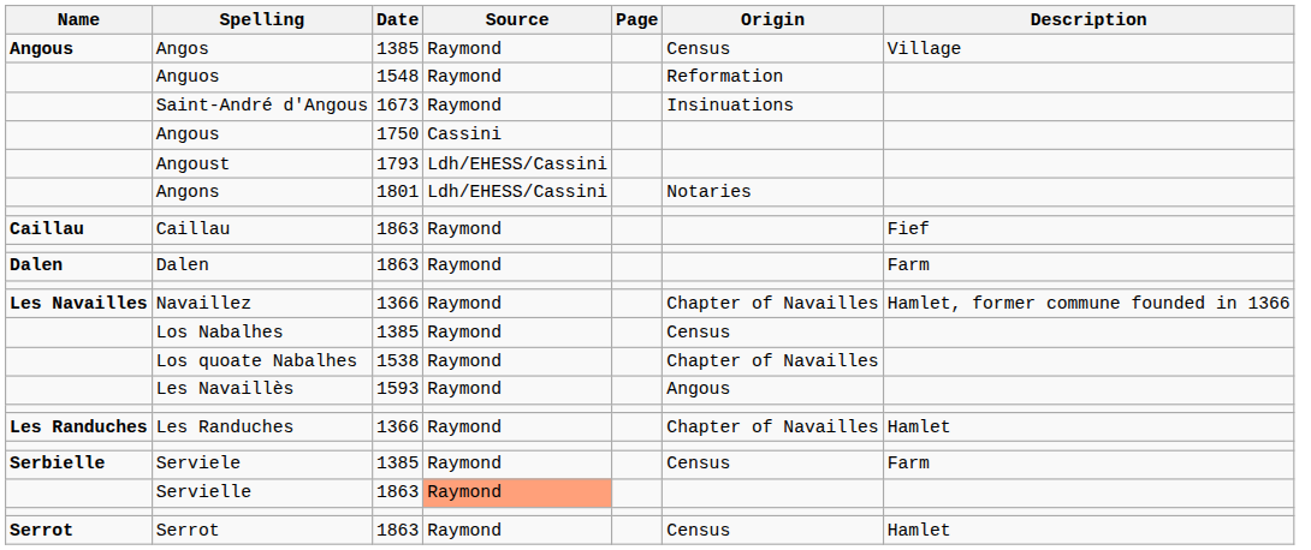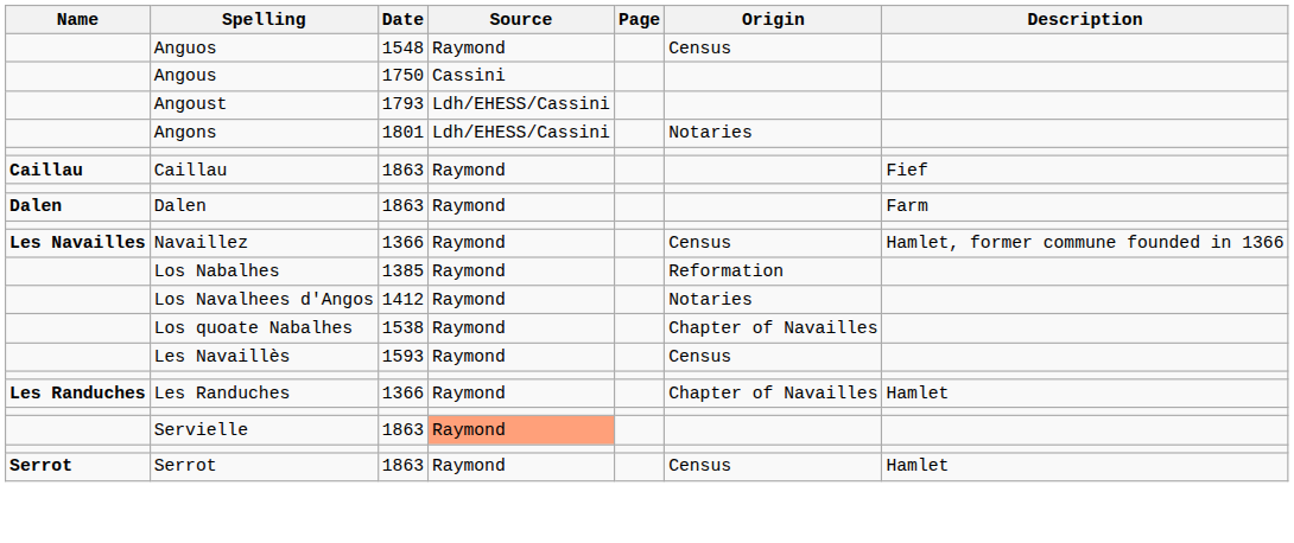 <table class="wikitable">
 <tr>
 <th>Name</th>
 <th>Spelling</th>
 <th>Date</th>
 <th>Source</th>
 <th>Page</th>
 <th>Origin</th>
 <th>Description</th>
 </tr>
 <tr>
-<td><strong>Angous</strong></td>
-<td>Angos</td>
-<td>1385</td>
-<td>Raymond</td>
-<td></td>
-<td>Census</td>
-<td>Village</td>
-</tr>
-<tr>
 <td></td>
 <td>Anguos</td>
 <td>1548</td>
 <td>Raymond</td>
 <td></td>
-<td>Reformation</td>
-<td></td>
-</tr>
-<tr>
-<td></td>
-<td>Saint-André d'Angous</td>
-<td>1673</td>
-<td>Raymond</td>
-<td></td>
-<td>Insinuations</td>
+<td>Census</td>
 <td></td>
 </tr>
 <tr>
 <td></td>
 <td>Angous</td>
 <td>1750</td>
 <td>Cassini</td>
 <td></td>
 <td></td>
 <td></td>
 </tr>
 <tr>
 <td></td>
 <td>Angoust</td>
 <td>1793</td>
 <td>Ldh/EHESS/Cassini</td>
 <td></td>
 <td></td>
 <td></td>
 </tr>
 <tr>
 <td></td>
 <td>Angons</td>
 <td>1801</td>
 <td>Ldh/EHESS/Cassini</td>
 <td></td>
 <td>Notaries</td>
 <td></td>
 </tr>
 <tr>
 <td></td>
 <td></td>
 <td></td>
 <td></td>
 <td></td>
 <td></td>
 <td></td>
 </tr>
 <tr>
 <td><strong>Caillau</strong></td>
 <td>Caillau</td>
 <td>1863</td>
 <td>Raymond</td>
 <td></td>
 <td></td>
 <td>Fief</td>
 </tr>
 <tr>
 <td></td>
 <td></td>
 <td></td>
 <td></td>
 <td></td>
 <td></td>
 <td></td>
 </tr>
 <tr>
 <td><strong>Dalen</strong></td>
 <td>Dalen</td>
 <td>1863</td>
 <td>Raymond</td>
 <td></td>
 <td></td>
 <td>Farm</td>
 </tr>
 <tr>
 <td></td>
 <td></td>
 <td></td>
 <td></td>
 <td></td>
 <td></td>
 <td></td>
 </tr>
 <tr>
 <td><strong>Les Navailles</strong></td>
 <td>Navaillez</td>
 <td>1366</td>
 <td>Raymond</td>
 <td></td>
-<td>Chapter of Navailles</td>
+<td>Census</td>
 <td>Hamlet, former commune founded in 1366</td>
 </tr>
 <tr>
 <td></td>
 <td>Los Nabalhes</td>
 <td>1385</td>
 <td>Raymond</td>
 <td></td>
-<td>Census</td>
+<td>Reformation</td>
+<td></td>
+</tr>
+<tr>
+<td></td>
+<td>Los Navalhees d'Angos</td>
+<td>1412</td>
+<td>Raymond</td>
+<td></td>
+<td>Notaries</td>
 <td></td>
 </tr>
 <tr>
 <td></td>
 <td>Los quoate Nabalhes</td>
 <td>1538</td>
 <td>Raymond</td>
 <td></td>
 <td>Chapter of Navailles</td>
 <td></td>
 </tr>
 <tr>
 <td></td>
 <td>Les Navaillès</td>
 <td>1593</td>
 <td>Raymond</td>
 <td></td>
-<td>Angous</td>
+<td>Census</td>
 <td></td>
 </tr>
 <tr>
 <td></td>
 <td></td>
 <td></td>
 <td></td>
 <td></td>
 <td></td>
 <td></td>
 </tr>
 <tr>
 <td><strong>Les Randuches</strong></td>
 <td>Les Randuches</td>
 <td>1366</td>
 <td>Raymond</td>
 <td></td>
 <td>Chapter of Navailles</td>
 <td>Hamlet</td>
 </tr>
 <tr>
 <td></td>
 <td></td>
 <td></td>
 <td></td>
 <td></td>
 <td></td>
 <td></td>
 </tr>
 <tr>
-<td><strong>Serbielle</strong></td>
-<td>Serviele</td>
-<td>1385</td>
-<td>Raymond</td>
-<td></td>
-<td>Census</td>
-<td>Farm</td>
-</tr>
-<tr>
 <td></td>
 <td>Servielle</td>
 <td>1863</td>
 <td style="background: lightsalmon;">Raymond</td>
 <td></td>
 <td></td>
 <td></td>
 </tr>
 <tr>
 <td></td>
 <td></td>
 <td></td>
 <td></td>
 <td></td>
 <td></td>
 <td></td>
 </tr>
 <tr>
 <td><strong>Serrot</strong></td>
 <td>Serrot</td>
 <td>1863</td>
 <td>Raymond</td>
 <td></td>
 <td>Census</td>
 <td>Hamlet</td>
 </tr>
 </table>
